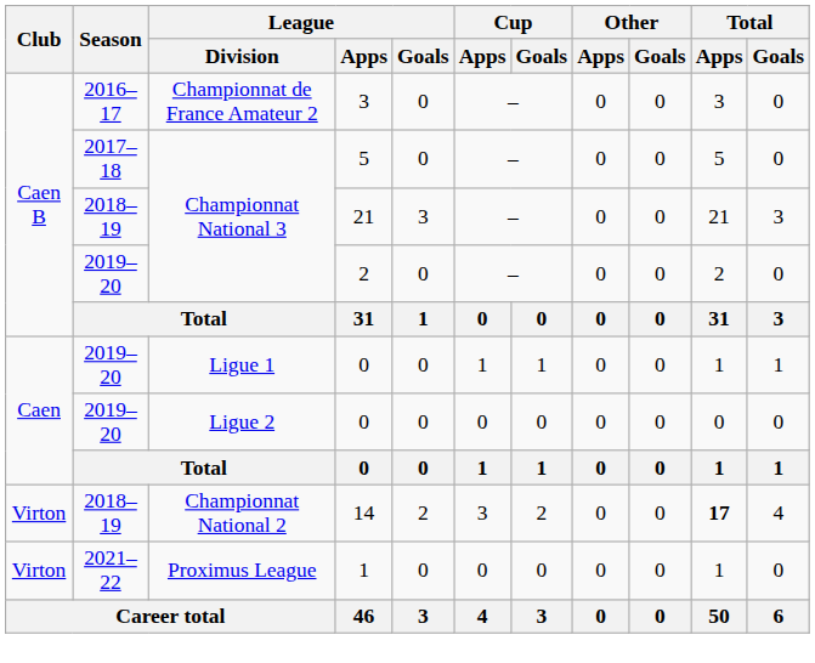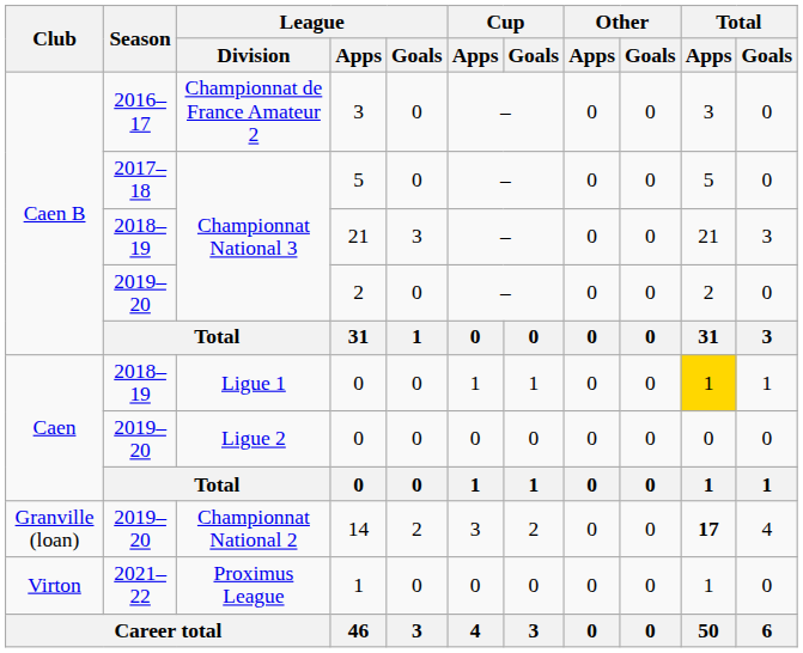 <table class="wikitable" style="text-align: center">
 <tr>
 <th rowspan="2">Club</th>
 <th rowspan="2">Season</th>
 <th colspan="3">League</th>
 <th colspan="2">Cup</th>
 <th colspan="2">Other</th>
 <th colspan="2">Total</th>
 </tr>
 <tr>
 <th>Division</th>
 <th>Apps</th>
 <th>Goals</th>
 <th>Apps</th>
 <th>Goals</th>
 <th>Apps</th>
 <th>Goals</th>
 <th>Apps</th>
 <th>Goals</th>
 </tr>
 <tr>
 <td rowspan="5"><a href='#'>Caen B</a></td>
 <td><a href='#'>2016–17</a></td>
 <td><a href='#'>Championnat de France Amateur 2</a></td>
 <td>3</td>
 <td>0</td>
 <td colspan="2">–</td>
 <td>0</td>
 <td>0</td>
 <td>3</td>
 <td>0</td>
 </tr>
 <tr>
 <td><a href='#'>2017–18</a></td>
 <td rowspan="3"><a href='#'>Championnat National 3</a></td>
 <td>5</td>
 <td>0</td>
 <td colspan="2">–</td>
 <td>0</td>
 <td>0</td>
 <td>5</td>
 <td>0</td>
 </tr>
 <tr>
 <td><a href='#'>2018–19</a></td>
 <td>21</td>
 <td>3</td>
 <td colspan="2">–</td>
 <td>0</td>
 <td>0</td>
 <td>21</td>
 <td>3</td>
 </tr>
 <tr>
 <td><a href='#'>2019–20</a></td>
 <td>2</td>
 <td>0</td>
 <td colspan="2">–</td>
 <td>0</td>
 <td>0</td>
 <td>2</td>
 <td>0</td>
 </tr>
 <tr>
 <th colspan="2"><strong>Total</strong></th>
 <th>31</th>
 <th>1</th>
 <th>0</th>
 <th>0</th>
 <th>0</th>
 <th>0</th>
 <th>31</th>
 <th>3</th>
 </tr>
 <tr>
 <td rowspan="3"><a href='#'>Caen</a></td>
-<td><a href='#'>2019–20</a></td>
+<td><a href='#'>2018–19</a></td>
 <td><a href='#'>Ligue 1</a></td>
 <td>0</td>
 <td>0</td>
 <td>1</td>
 <td>1</td>
 <td>0</td>
 <td>0</td>
-<td>1</td>
+<td style="background: gold;">1</td>
 <td>1</td>
 </tr>
 <tr>
 <td><a href='#'>2019–20</a></td>
 <td><a href='#'>Ligue 2</a></td>
 <td>0</td>
 <td>0</td>
 <td>0</td>
 <td>0</td>
 <td>0</td>
 <td>0</td>
 <td>0</td>
 <td>0</td>
 </tr>
 <tr>
 <th colspan="2"><strong>Total</strong></th>
 <th>0</th>
 <th>0</th>
 <th>1</th>
 <th>1</th>
 <th>0</th>
 <th>0</th>
 <th>1</th>
 <th>1</th>
 </tr>
 <tr>
-<td><a href='#'>Virton</a></td>
-<td><a href='#'>2018–19</a></td>
+<td><a href='#'>Granville</a> (loan)</td>
+<td><a href='#'>2019–20</a></td>
 <td><a href='#'>Championnat National 2</a></td>
 <td>14</td>
 <td>2</td>
 <td>3</td>
 <td>2</td>
 <td>0</td>
 <td>0</td>
 <td><strong>17</strong></td>
 <td>4</td>
 </tr>
 <tr>
 <td><a href='#'>Virton</a></td>
 <td><a href='#'>2021–22</a></td>
 <td><a href='#'>Proximus League</a></td>
 <td>1</td>
 <td>0</td>
 <td>0</td>
 <td>0</td>
 <td>0</td>
 <td>0</td>
 <td>1</td>
 <td>0</td>
 </tr>
 <tr>
 <th colspan="3"><strong>Career total</strong></th>
 <th>46</th>
 <th>3</th>
 <th>4</th>
 <th>3</th>
 <th>0</th>
 <th>0</th>
 <th>50</th>
 <th>6</th>
 </tr>
 </table>
